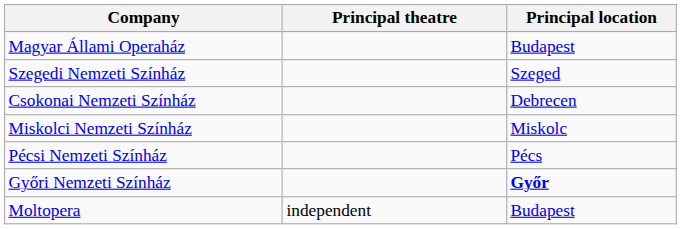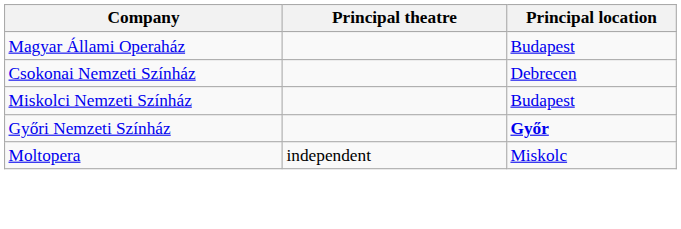 <table class="wikitable">
 <tr>
 <th width=250>Company</th>
 <th width=200>Principal theatre</th>
 <th width=150>Principal location</th>
 </tr>
 <tr>
 <td><a href='#'>Magyar Állami Operaház</a></td>
 <td></td>
 <td><a href='#'>Budapest</a></td>
 </tr>
 <tr>
-<td><a href='#'>Szegedi Nemzeti Színház</a></td>
-<td></td>
-<td><a href='#'>Szeged</a></td>
-</tr>
-<tr>
 <td><a href='#'>Csokonai Nemzeti Színház</a></td>
 <td></td>
 <td><a href='#'>Debrecen</a></td>
 </tr>
 <tr>
 <td><a href='#'>Miskolci Nemzeti Színház</a></td>
 <td></td>
-<td><a href='#'>Miskolc</a></td>
-</tr>
-<tr>
-<td><a href='#'>Pécsi Nemzeti Színház</a></td>
-<td></td>
-<td><a href='#'>Pécs</a></td>
+<td><a href='#'>Budapest</a></td>
 </tr>
 <tr>
 <td><a href='#'>Győri Nemzeti Színház</a></td>
 <td></td>
 <td><strong><a href='#'>Győr</a></strong></td>
 </tr>
 <tr>
 <td><a href='#'>Moltopera</a></td>
 <td>independent</td>
-<td><a href='#'>Budapest</a></td>
+<td><a href='#'>Miskolc</a></td>
 </tr>
 </table>
